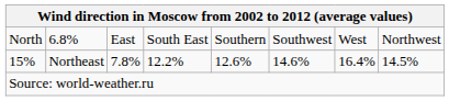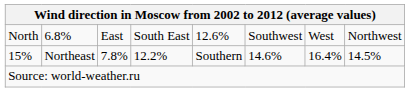 <table class="wikitable" style="margin: 1em auto;">
 <tr>
 <th colspan="8">Wind direction in Moscow from 2002 to 2012 (average values)</th>
 </tr>
 <tr>
 <td>North</td>
 <td>6.8%</td>
 <td>East</td>
 <td>South East</td>
-<td>Southern</td>
+<td>12.6%</td>
 <td>Southwest</td>
 <td>West</td>
 <td>Northwest</td>
 </tr>
 <tr>
 <td>15%</td>
 <td>Northeast</td>
 <td>7.8%</td>
 <td>12.2%</td>
-<td>12.6%</td>
+<td>Southern</td>
 <td>14.6%</td>
 <td>16.4%</td>
 <td>14.5%</td>
 </tr>
 <tr>
 <td colspan="8">Source: world-weather.ru</td>
 </tr>
 </table>
